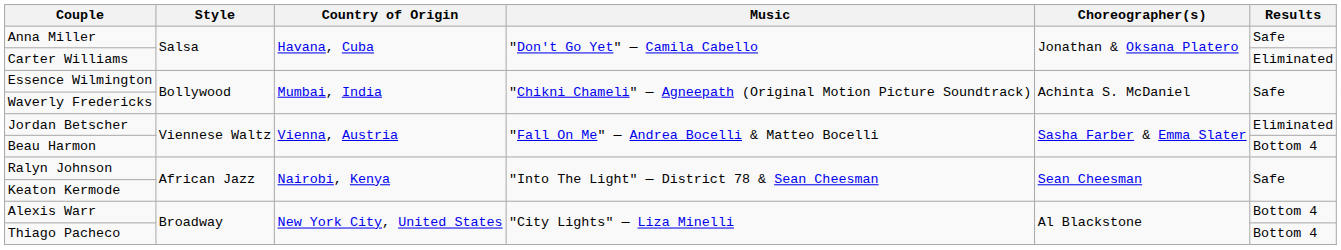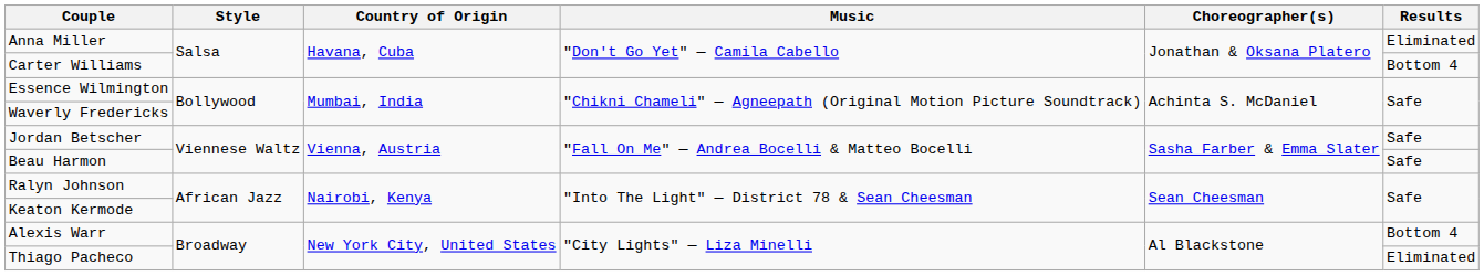 <table class="wikitable">
 <tr>
 <th>Couple</th>
 <th>Style</th>
 <th>Country of Origin</th>
 <th>Music</th>
 <th>Choreographer(s)</th>
 <th>Results</th>
 </tr>
 <tr>
 <td>Anna Miller</td>
 <td rowspan="2">Salsa</td>
 <td rowspan="2"><a href='#'>Havana</a>, <a href='#'>Cuba</a></td>
 <td rowspan="2">"<a href='#'>Don't Go Yet</a>" — <a href='#'>Camila Cabello</a></td>
 <td rowspan="2">Jonathan & <a href='#'>Oksana Platero</a></td>
-<td>Safe</td>
+<td>Eliminated</td>
 </tr>
 <tr>
 <td>Carter Williams</td>
-<td>Eliminated</td>
+<td>Bottom 4</td>
 </tr>
 <tr>
 <td>Essence Wilmington</td>
 <td rowspan="2">Bollywood</td>
 <td rowspan="2"><a href='#'>Mumbai</a>, <a href='#'>India</a></td>
 <td rowspan="2">"<a href='#'>Chikni Chameli</a>" — <a href='#'>Agneepath</a> (Original Motion Picture Soundtrack)</td>
 <td rowspan="2">Achinta S. McDaniel</td>
 <td rowspan="2">Safe</td>
 </tr>
 <tr>
 <td>Waverly Fredericks</td>
 </tr>
 <tr>
 <td>Jordan Betscher</td>
 <td rowspan="2">Viennese Waltz</td>
 <td rowspan="2"><a href='#'>Vienna</a>, <a href='#'>Austria</a></td>
 <td rowspan="2">"<a href='#'>Fall On Me</a>" — <a href='#'>Andrea Bocelli</a> & Matteo Bocelli</td>
 <td rowspan="2"><a href='#'>Sasha Farber</a> & <a href='#'>Emma Slater</a></td>
-<td>Eliminated</td>
+<td>Safe</td>
 </tr>
 <tr>
 <td>Beau Harmon</td>
-<td>Bottom 4</td>
+<td>Safe</td>
 </tr>
 <tr>
 <td>Ralyn Johnson</td>
 <td rowspan="2">African Jazz</td>
 <td rowspan="2"><a href='#'>Nairobi</a>, <a href='#'>Kenya</a></td>
 <td rowspan="2">"Into The Light" — District 78 & <a href='#'>Sean Cheesman</a></td>
 <td rowspan="2"><a href='#'>Sean Cheesman</a></td>
 <td rowspan="2">Safe</td>
 </tr>
 <tr>
 <td>Keaton Kermode</td>
 </tr>
 <tr>
 <td>Alexis Warr</td>
 <td rowspan="2">Broadway</td>
 <td rowspan="2"><a href='#'>New York City</a>, <a href='#'>United States</a></td>
 <td rowspan="2">"City Lights" — <a href='#'>Liza Minelli</a></td>
 <td rowspan="2">Al Blackstone</td>
 <td>Bottom 4</td>
 </tr>
 <tr>
 <td>Thiago Pacheco</td>
-<td>Bottom 4</td>
+<td>Eliminated</td>
 </tr>
 </table>
